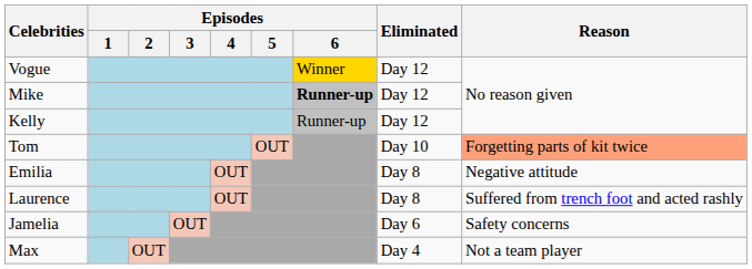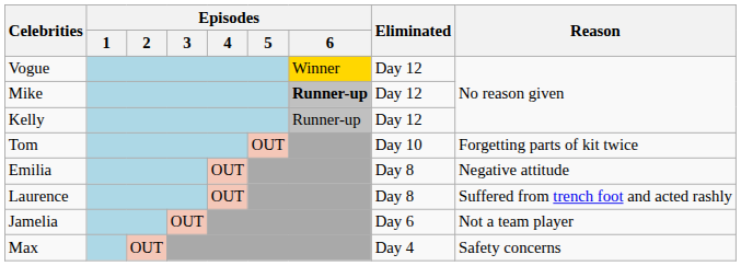 <table class="wikitable" style="text-align:center,font-size:small">
 <tr>
 <th rowspan=2>Celebrities</th>
 <th colspan="6">Episodes</th>
 <th rowspan=2>Eliminated</th>
 <th rowspan=2>Reason</th>
 </tr>
 <tr>
 <th style="width:2em">1 </th>
 <th>2</th>
 <th>3</th>
 <th>4 </th>
 <th>5</th>
 <th>6</th>
 </tr>
 <tr>
 <td>Vogue</td>
 <td colspan=5 bgcolor="lightblue"></td>
 <td style="background:gold;">Winner</td>
 <td>Day 12</td>
 <td rowspan=3>No reason given</td>
 </tr>
 <tr>
 <td>Mike</td>
 <td colspan=5 bgcolor="lightblue"></td>
 <td style="background:silver;"><strong>Runner-up</strong></td>
 <td>Day 12</td>
 </tr>
 <tr>
 <td>Kelly</td>
 <td colspan=5 bgcolor="lightblue"></td>
 <td style="background:silver;">Runner-up</td>
 <td>Day 12</td>
 </tr>
 <tr>
 <td>Tom</td>
 <td colspan=4 bgcolor="lightblue"></td>
 <td bgcolor="#f4c7b8">OUT</td>
 <td style="background:darkgrey;"></td>
 <td>Day 10</td>
-<td style="background: lightsalmon;">Forgetting parts of kit twice</td>
+<td>Forgetting parts of kit twice</td>
 </tr>
 <tr>
 <td>Emilia</td>
 <td colspan=3 bgcolor="lightblue"></td>
 <td bgcolor="#f4c7b8">OUT</td>
 <td colspan="2" style="background:darkgrey;"></td>
 <td>Day 8</td>
 <td>Negative attitude</td>
 </tr>
 <tr>
 <td>Laurence</td>
 <td colspan=3 bgcolor="lightblue"></td>
 <td bgcolor="#f4c7b8">OUT</td>
 <td colspan="2" style="background:darkgrey;"></td>
 <td>Day 8</td>
 <td>Suffered from <a href='#'>trench foot</a> and acted rashly</td>
 </tr>
 <tr>
 <td>Jamelia</td>
 <td colspan=2 bgcolor="lightblue"></td>
 <td bgcolor="#f4c7b8">OUT</td>
 <td colspan="3" style="background:darkgrey;"></td>
 <td>Day 6</td>
-<td>Safety concerns</td>
+<td>Not a team player</td>
 </tr>
 <tr>
 <td>Max</td>
 <td bgcolor="lightblue"></td>
 <td bgcolor="#f4c7b8">OUT</td>
 <td colspan="4" style="background:darkgrey;"></td>
 <td>Day 4</td>
-<td>Not a team player</td>
+<td>Safety concerns</td>
 </tr>
 </table>
